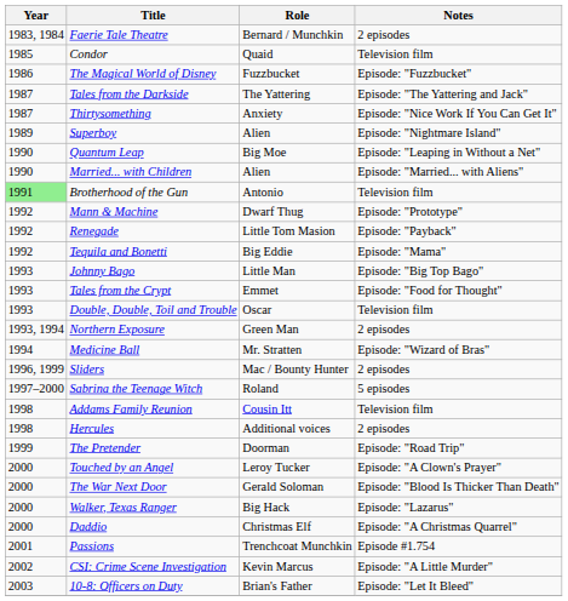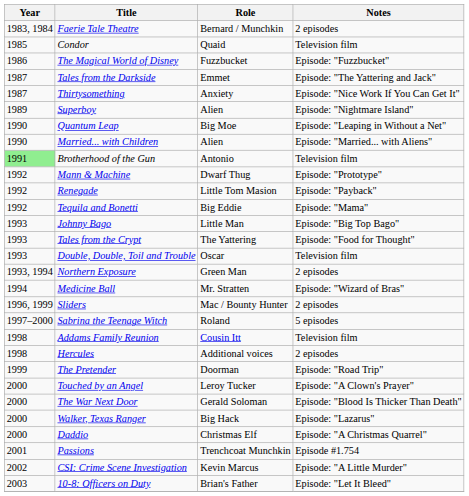 <table class="wikitable sortable">
 <tr>
 <th>Year</th>
 <th>Title</th>
 <th>Role</th>
 <th>Notes</th>
 </tr>
 <tr>
 <td>1983, 1984</td>
 <td><em><a href='#'>Faerie Tale Theatre</a></em></td>
 <td>Bernard / Munchkin</td>
 <td>2 episodes</td>
 </tr>
 <tr>
 <td>1985</td>
 <td><em>Condor</em></td>
 <td>Quaid</td>
 <td>Television film</td>
 </tr>
 <tr>
 <td>1986</td>
 <td><em><a href='#'>The Magical World of Disney</a></em></td>
 <td>Fuzzbucket</td>
 <td>Episode: "Fuzzbucket"</td>
 </tr>
 <tr>
 <td>1987</td>
 <td><em><a href='#'>Tales from the Darkside</a></em></td>
-<td>The Yattering</td>
+<td>Emmet</td>
 <td>Episode: "The Yattering and Jack"</td>
 </tr>
 <tr>
 <td>1987</td>
 <td><em><a href='#'>Thirtysomething</a></em></td>
 <td>Anxiety</td>
 <td>Episode: "Nice Work If You Can Get It"</td>
 </tr>
 <tr>
 <td>1989</td>
 <td><a href='#'><em>Superboy</em></a></td>
 <td>Alien</td>
 <td>Episode: "Nightmare Island"</td>
 </tr>
 <tr>
 <td>1990</td>
 <td><em><a href='#'>Quantum Leap</a></em></td>
 <td>Big Moe</td>
 <td>Episode: "Leaping in Without a Net"</td>
 </tr>
 <tr>
 <td>1990</td>
 <td><em><a href='#'>Married... with Children</a></em></td>
 <td>Alien</td>
 <td>Episode: "Married... with Aliens"</td>
 </tr>
 <tr>
 <td style="background: lightgreen;">1991</td>
 <td><em>Brotherhood of the Gun</em></td>
 <td>Antonio</td>
 <td>Television film</td>
 </tr>
 <tr>
 <td>1992</td>
 <td><em><a href='#'>Mann & Machine</a></em></td>
 <td>Dwarf Thug</td>
 <td>Episode: "Prototype"</td>
 </tr>
 <tr>
 <td>1992</td>
 <td><a href='#'><em>Renegade</em></a></td>
 <td>Little Tom Masion</td>
 <td>Episode: "Payback"</td>
 </tr>
 <tr>
 <td>1992</td>
 <td><em><a href='#'>Tequila and Bonetti</a></em></td>
 <td>Big Eddie</td>
 <td>Episode: "Mama"</td>
 </tr>
 <tr>
 <td>1993</td>
 <td><em><a href='#'>Johnny Bago</a></em></td>
 <td>Little Man</td>
 <td>Episode: "Big Top Bago"</td>
 </tr>
 <tr>
 <td>1993</td>
 <td><a href='#'><em>Tales from the Crypt</em></a></td>
-<td>Emmet</td>
+<td>The Yattering</td>
 <td>Episode: "Food for Thought"</td>
 </tr>
 <tr>
 <td>1993</td>
 <td><em><a href='#'>Double, Double, Toil and Trouble</a></em></td>
 <td>Oscar</td>
 <td>Television film</td>
 </tr>
 <tr>
 <td>1993, 1994</td>
 <td><em><a href='#'>Northern Exposure</a></em></td>
 <td>Green Man</td>
 <td>2 episodes</td>
 </tr>
 <tr>
 <td>1994</td>
 <td><a href='#'><em>Medicine Ball</em></a></td>
 <td>Mr. Stratten</td>
 <td>Episode: "Wizard of Bras"</td>
 </tr>
 <tr>
 <td>1996, 1999</td>
 <td><em><a href='#'>Sliders</a></em></td>
 <td>Mac / Bounty Hunter</td>
 <td>2 episodes</td>
 </tr>
 <tr>
 <td>1997–2000</td>
 <td><a href='#'><em>Sabrina the Teenage Witch</em></a></td>
 <td>Roland</td>
 <td>5 episodes</td>
 </tr>
 <tr>
 <td>1998</td>
 <td><em><a href='#'>Addams Family Reunion</a></em></td>
 <td><a href='#'>Cousin Itt</a></td>
 <td>Television film</td>
 </tr>
 <tr>
 <td>1998</td>
 <td><a href='#'><em>Hercules</em></a></td>
 <td>Additional voices</td>
 <td>2 episodes</td>
 </tr>
 <tr>
 <td>1999</td>
 <td><a href='#'><em>The Pretender</em></a></td>
 <td>Doorman</td>
 <td>Episode: "Road Trip"</td>
 </tr>
 <tr>
 <td>2000</td>
 <td><em><a href='#'>Touched by an Angel</a></em></td>
 <td>Leroy Tucker</td>
 <td>Episode: "A Clown's Prayer"</td>
 </tr>
 <tr>
 <td>2000</td>
 <td><em><a href='#'>The War Next Door</a></em></td>
 <td>Gerald Soloman</td>
 <td>Episode: "Blood Is Thicker Than Death"</td>
 </tr>
 <tr>
 <td>2000</td>
 <td><em><a href='#'>Walker, Texas Ranger</a></em></td>
 <td>Big Hack</td>
 <td>Episode: "Lazarus"</td>
 </tr>
 <tr>
 <td>2000</td>
 <td><em><a href='#'>Daddio</a></em></td>
 <td>Christmas Elf</td>
 <td>Episode: "A Christmas Quarrel"</td>
 </tr>
 <tr>
 <td>2001</td>
 <td><em><a href='#'>Passions</a></em></td>
 <td>Trenchcoat Munchkin</td>
 <td>Episode #1.754</td>
 </tr>
 <tr>
 <td>2002</td>
 <td><em><a href='#'>CSI: Crime Scene Investigation</a></em></td>
 <td>Kevin Marcus</td>
 <td>Episode: "A Little Murder"</td>
 </tr>
 <tr>
 <td>2003</td>
 <td><em><a href='#'>10-8: Officers on Duty</a></em></td>
 <td>Brian's Father</td>
 <td>Episode: "Let It Bleed"</td>
 </tr>
 <tr>
 </tr>
 </table>
